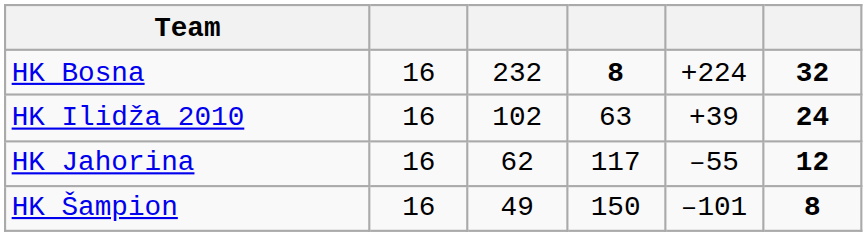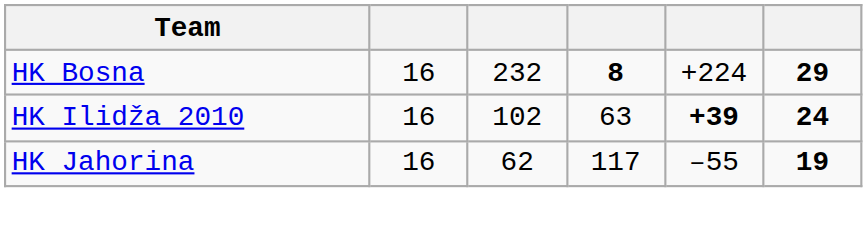 <table class="wikitable" style="text-align:center;">
 <tr>
 <th width=165>Team</th>
 <th width=40></th>
 <th width=40></th>
 <th width=40></th>
 <th width=40></th>
 <th width=40></th>
 </tr>
 <tr>
 <td style="text-align:left;"><a href='#'>HK Bosna</a></td>
 <td>16</td>
 <td>232</td>
 <td><strong>8</strong></td>
 <td>+224</td>
-<td><strong>32</strong></td>
+<td><strong>29</strong></td>
 </tr>
 <tr>
 <td style="text-align:left;"><a href='#'>HK Ilidža 2010</a></td>
 <td>16</td>
 <td>102</td>
 <td>63</td>
-<td>+39</td>
+<td><strong>+39</strong></td>
 <td><strong>24</strong></td>
 </tr>
 <tr>
 <td style="text-align:left;"><a href='#'>HK Jahorina</a></td>
 <td>16</td>
 <td>62</td>
 <td>117</td>
 <td>–55</td>
-<td><strong>12</strong></td>
-</tr>
-<tr>
-<td style="text-align:left;"><a href='#'>HK Šampion</a></td>
-<td>16</td>
-<td>49</td>
-<td>150</td>
-<td>–101</td>
-<td><strong>8</strong></td>
+<td><strong>19</strong></td>
 </tr>
 </table>
